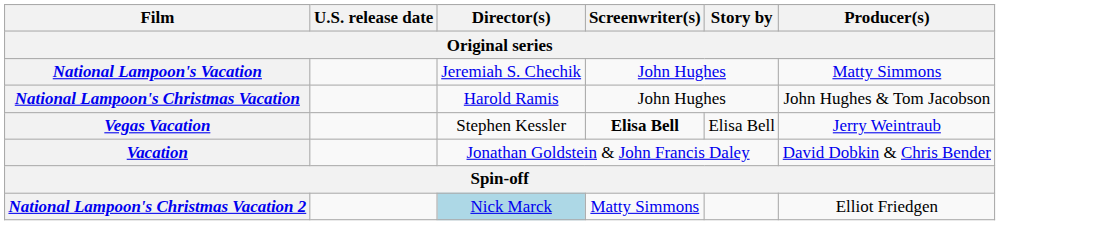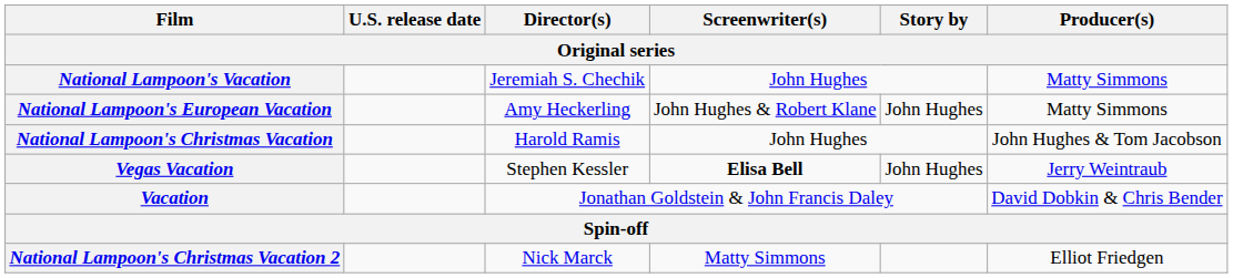 <table class="wikitable plainrowheaders" style="text-align:center;">
 <tr>
 <th>Film</th>
 <th>U.S. release date</th>
 <th>Director(s)</th>
 <th>Screenwriter(s)</th>
 <th>Story by</th>
 <th>Producer(s)</th>
 </tr>
 <tr>
 <th colspan="6">Original series</th>
 </tr>
 <tr>
 <th scope="row"><em><a href='#'>National Lampoon's Vacation</a></em></th>
 <td style="text-align:left"></td>
 <td><a href='#'>Jeremiah S. Chechik</a></td>
 <td colspan="2"><a href='#'>John Hughes</a></td>
 <td><a href='#'>Matty Simmons</a></td>
 </tr>
 <tr>
+<th scope="row"><em><a href='#'>National Lampoon's European Vacation</a></em></th>
+<td style="text-align:left"></td>
+<td><a href='#'>Amy Heckerling</a></td>
+<td>John Hughes & <a href='#'>Robert Klane</a></td>
+<td>John Hughes</td>
+<td>Matty Simmons</td>
+</tr>
+<tr>
 <th scope="row"><em><a href='#'>National Lampoon's Christmas Vacation</a></em></th>
 <td style="text-align:left"></td>
 <td><a href='#'>Harold Ramis</a></td>
 <td colspan="2">John Hughes</td>
 <td>John Hughes & Tom Jacobson</td>
 </tr>
 <tr>
 <th scope="row"><em><a href='#'>Vegas Vacation</a></em></th>
 <td style="text-align:left"></td>
 <td>Stephen Kessler</td>
 <td><strong>Elisa Bell</strong></td>
-<td>Elisa Bell</td>
+<td>John Hughes</td>
 <td><a href='#'>Jerry Weintraub</a></td>
 </tr>
 <tr>
 <th scope="row"><em><a href='#'>Vacation</a></em></th>
 <td style="text-align:left"></td>
 <td colspan="3"><a href='#'>Jonathan Goldstein</a> & <a href='#'>John Francis Daley</a></td>
 <td><a href='#'>David Dobkin</a> & <a href='#'>Chris Bender</a></td>
 </tr>
 <tr>
 <th colspan="6">Spin-off</th>
 </tr>
 <tr>
 <th scope="row"><em><a href='#'>National Lampoon's Christmas Vacation 2</a></em></th>
 <td style="text-align:left"></td>
-<td style="background: lightblue;"><a href='#'>Nick Marck</a></td>
+<td><a href='#'>Nick Marck</a></td>
 <td><a href='#'>Matty Simmons</a></td>
 <td></td>
 <td>Elliot Friedgen</td>
 </tr>
 </table>
